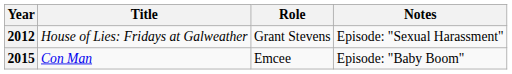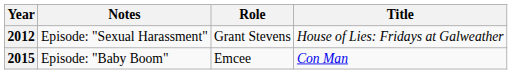 <table class="wikitable plainrowheaders sortable">
 <tr>
 <th>Year</th>
+<th class="unsortable">Notes</th>
+<th>Role</th>
 <th>Title</th>
-<th>Role</th>
-<th class="unsortable">Notes</th>
 </tr>
 <tr>
 <th scope="row">2012</th>
+<td>Episode: "Sexual Harassment"</td>
+<td>Grant Stevens</td>
 <td><em>House of Lies: Fridays at Galweather</em></td>
-<td>Grant Stevens</td>
-<td>Episode: "Sexual Harassment"</td>
 </tr>
 <tr>
 <th scope="row">2015</th>
+<td>Episode: "Baby Boom"</td>
+<td>Emcee</td>
 <td><em><a href='#'>Con Man</a></em></td>
-<td>Emcee</td>
-<td>Episode: "Baby Boom"</td>
 </tr>
 </table>
